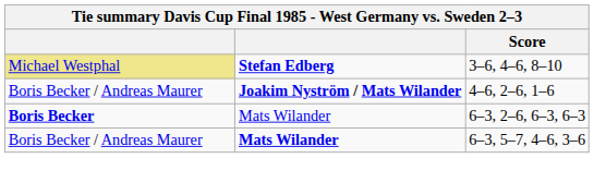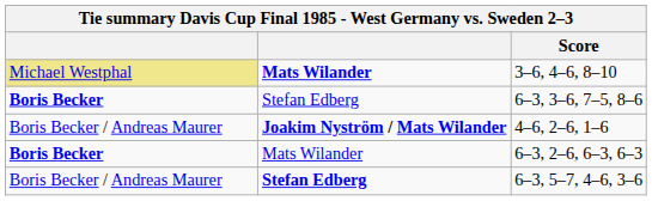 <table class="wikitable collapsible collapsed nowrap">
 <tr>
 <th colspan="3">Tie summary Davis Cup Final 1985 - West Germany vs. Sweden 2–3</th>
 </tr>
 <tr>
 <th></th>
 <th></th>
 <th>Score</th>
 </tr>
 <tr>
 <td width=230 style="background: khaki;"><a href='#'>Michael Westphal</a></td>
-<td><strong><a href='#'>Stefan Edberg</a></strong></td>
+<td width=230><strong><a href='#'>Mats Wilander</a></strong></td>
 <td>3–6, 4–6, 8–10</td>
+</tr>
+<tr>
+<td><strong><a href='#'>Boris Becker</a></strong></td>
+<td><a href='#'>Stefan Edberg</a></td>
+<td>6–3, 3–6, 7–5, 8–6</td>
 </tr>
 <tr>
 <td><a href='#'>Boris Becker</a> / <a href='#'>Andreas Maurer</a></td>
 <td><strong><a href='#'>Joakim Nyström</a> / <a href='#'>Mats Wilander</a></strong></td>
 <td>4–6, 2–6, 1–6</td>
 </tr>
 <tr>
 <td><strong><a href='#'>Boris Becker</a></strong></td>
 <td><a href='#'>Mats Wilander</a></td>
 <td>6–3, 2–6, 6–3, 6–3</td>
 </tr>
 <tr>
 <td><a href='#'>Boris Becker</a> / <a href='#'>Andreas Maurer</a></td>
-<td width=230><strong><a href='#'>Mats Wilander</a></strong></td>
+<td><strong><a href='#'>Stefan Edberg</a></strong></td>
 <td>6–3, 5–7, 4–6, 3–6</td>
 </tr>
 </table>
